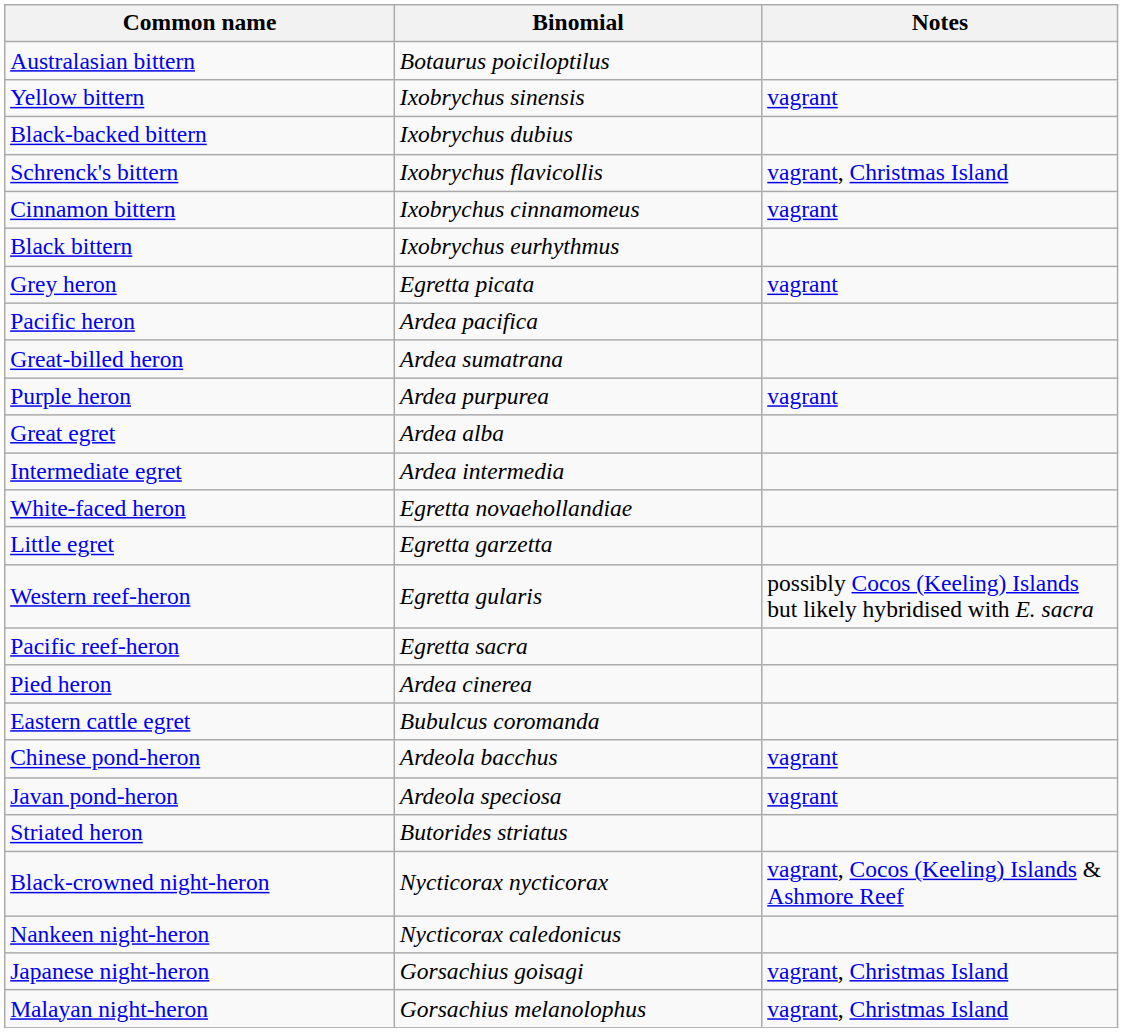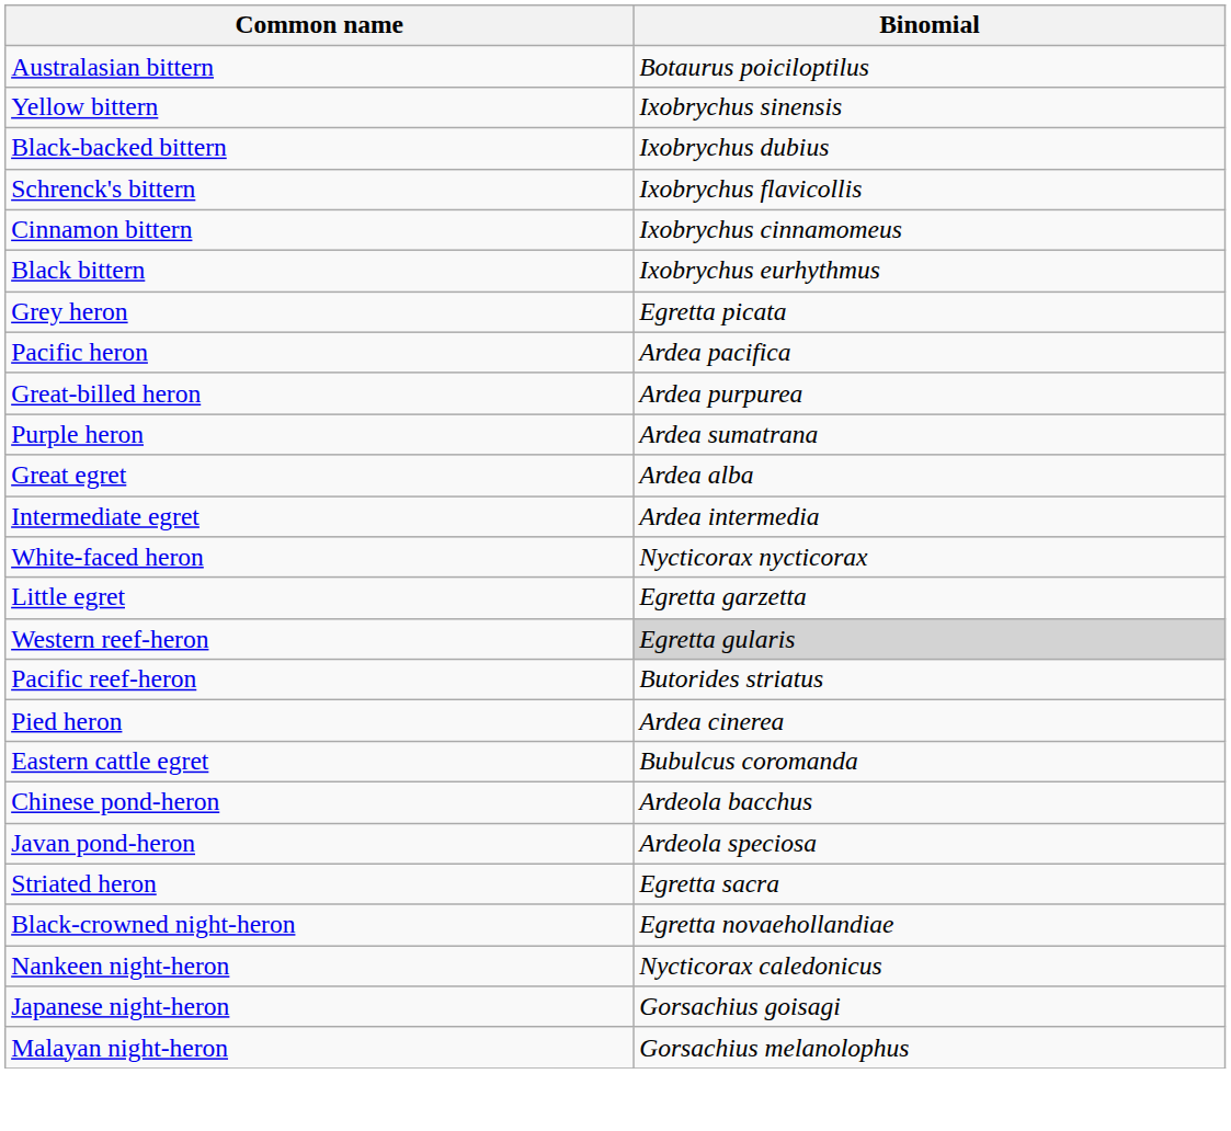 <table style="width:60%;" class="wikitable">
 <tr>
 <th width=35%>Common name</th>
 <th width=33%>Binomial</th>
-<th width=32%>Notes</th>
 </tr>
 <tr>
 <td><a href='#'>Australasian bittern</a></td>
 <td><em>Botaurus poiciloptilus</em></td>
-<td></td>
 </tr>
 <tr>
 <td><a href='#'>Yellow bittern</a></td>
 <td><em>Ixobrychus sinensis</em></td>
-<td><a href='#'>vagrant</a></td>
 </tr>
 <tr>
 <td><a href='#'>Black-backed bittern</a></td>
 <td><em>Ixobrychus dubius</em></td>
-<td></td>
 </tr>
 <tr>
 <td><a href='#'>Schrenck's bittern</a></td>
 <td><em>Ixobrychus flavicollis</em></td>
-<td><a href='#'>vagrant</a>, <a href='#'>Christmas Island</a></td>
 </tr>
 <tr>
 <td><a href='#'>Cinnamon bittern</a></td>
 <td><em>Ixobrychus cinnamomeus</em></td>
-<td><a href='#'>vagrant</a></td>
 </tr>
 <tr>
 <td><a href='#'>Black bittern</a></td>
 <td><em>Ixobrychus eurhythmus</em></td>
-<td></td>
 </tr>
 <tr>
 <td><a href='#'>Grey heron</a></td>
 <td><em>Egretta picata</em></td>
-<td><a href='#'>vagrant</a></td>
 </tr>
 <tr>
 <td><a href='#'>Pacific heron</a></td>
 <td><em>Ardea pacifica</em></td>
-<td></td>
 </tr>
 <tr>
 <td><a href='#'>Great-billed heron</a></td>
-<td><em>Ardea sumatrana</em></td>
-<td></td>
+<td><em>Ardea purpurea</em></td>
 </tr>
 <tr>
 <td><a href='#'>Purple heron</a></td>
-<td><em>Ardea purpurea</em></td>
-<td><a href='#'>vagrant</a></td>
+<td><em>Ardea sumatrana</em></td>
 </tr>
 <tr>
 <td><a href='#'>Great egret</a></td>
 <td><em>Ardea alba</em></td>
-<td></td>
 </tr>
 <tr>
 <td><a href='#'>Intermediate egret</a></td>
 <td><em>Ardea intermedia</em></td>
-<td></td>
 </tr>
 <tr>
 <td><a href='#'>White-faced heron</a></td>
-<td><em>Egretta novaehollandiae</em></td>
-<td></td>
+<td><em>Nycticorax nycticorax</em></td>
 </tr>
 <tr>
 <td><a href='#'>Little egret</a></td>
 <td><em>Egretta garzetta</em></td>
-<td></td>
 </tr>
 <tr>
 <td><a href='#'>Western reef-heron</a></td>
-<td><em>Egretta gularis</em></td>
-<td>possibly <a href='#'>Cocos (Keeling) Islands</a> but likely hybridised with <em>E. sacra</em></td>
+<td style="background: lightgrey;"><em>Egretta gularis</em></td>
 </tr>
 <tr>
 <td><a href='#'>Pacific reef-heron</a></td>
-<td><em>Egretta sacra</em></td>
-<td></td>
+<td><em>Butorides striatus</em></td>
 </tr>
 <tr>
 <td><a href='#'>Pied heron</a></td>
 <td><em>Ardea cinerea</em></td>
-<td></td>
 </tr>
 <tr>
 <td><a href='#'>Eastern cattle egret</a></td>
 <td><em>Bubulcus coromanda</em></td>
-<td></td>
 </tr>
 <tr>
 <td><a href='#'>Chinese pond-heron</a></td>
 <td><em>Ardeola bacchus</em></td>
-<td><a href='#'>vagrant</a></td>
 </tr>
 <tr>
 <td><a href='#'>Javan pond-heron</a></td>
 <td><em>Ardeola speciosa</em></td>
-<td><a href='#'>vagrant</a></td>
 </tr>
 <tr>
 <td><a href='#'>Striated heron</a></td>
-<td><em>Butorides striatus</em></td>
-<td></td>
+<td><em>Egretta sacra</em></td>
 </tr>
 <tr>
 <td><a href='#'>Black-crowned night-heron</a></td>
-<td><em>Nycticorax nycticorax</em></td>
-<td><a href='#'>vagrant</a>, <a href='#'>Cocos (Keeling) Islands</a> & <a href='#'>Ashmore Reef</a></td>
+<td><em>Egretta novaehollandiae</em></td>
 </tr>
 <tr>
 <td><a href='#'>Nankeen night-heron</a></td>
 <td><em>Nycticorax caledonicus</em></td>
-<td></td>
 </tr>
 <tr>
 <td><a href='#'>Japanese night-heron</a></td>
 <td><em>Gorsachius goisagi</em></td>
-<td><a href='#'>vagrant</a>, <a href='#'>Christmas Island</a></td>
 </tr>
 <tr>
 <td><a href='#'>Malayan night-heron</a></td>
 <td><em>Gorsachius melanolophus</em></td>
-<td><a href='#'>vagrant</a>, <a href='#'>Christmas Island</a></td>
 </tr>
 </table>
